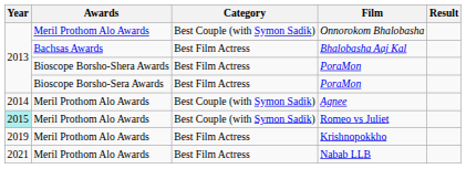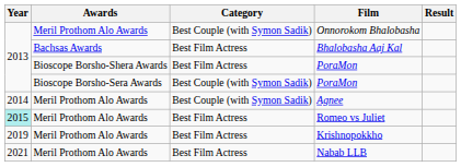 <table class="wikitable sortable" style="font-size:90%">
 <tr style="text-align:center;">
 <th>Year</th>
 <th>Awards</th>
 <th>Category</th>
 <th>Film</th>
 <th>Result</th>
 </tr>
 <tr>
 <td rowspan="4">2013</td>
 <td><a href='#'>Meril Prothom Alo Awards</a></td>
 <td>Best Couple (with <a href='#'>Symon Sadik</a>)</td>
 <td><em>Onnorokom Bhalobasha</em></td>
 <td></td>
 </tr>
 <tr>
 <td><a href='#'>Bachsas Awards</a></td>
 <td>Best Film Actress</td>
 <td><em><a href='#'>Bhalobasha Aaj Kal</a></em></td>
 <td></td>
 </tr>
 <tr>
 <td>Bioscope Borsho-Shera Awards</td>
 <td>Best Film Actress</td>
 <td><em><a href='#'>PoraMon</a></em></td>
 <td></td>
 </tr>
 <tr>
 <td>Bioscope Borsho-Sera Awards</td>
-<td>Best Film Actress</td>
+<td>Best Couple (with <a href='#'>Symon Sadik</a>)</td>
 <td><em><a href='#'>PoraMon</a></em></td>
 <td></td>
 </tr>
 <tr>
 <td>2014</td>
 <td>Meril Prothom Alo Awards</td>
 <td>Best Couple (with <a href='#'>Symon Sadik</a>)</td>
 <td><em><a href='#'>Agnee</a></em></td>
 <td></td>
 </tr>
 <tr>
 <td rowspan="1" style="background: paleturquoise;">2015</td>
 <td>Meril Prothom Alo Awards</td>
-<td>Best Couple (with <a href='#'>Symon Sadik</a>)</td>
+<td>Best Film Actress</td>
 <td><a href='#'>Romeo vs Juliet</a></td>
 <td></td>
 </tr>
 <tr>
 <td rowspan="1">2019</td>
 <td>Meril Prothom Alo Awards</td>
 <td>Best Film Actress</td>
 <td><a href='#'>Krishnopokkho</a></td>
 <td></td>
 </tr>
 <tr>
 <td rowspan="1">2021</td>
 <td>Meril Prothom Alo Awards</td>
 <td>Best Film Actress</td>
 <td><a href='#'>Nabab LLB</a></td>
 <td></td>
 </tr>
 </table>
